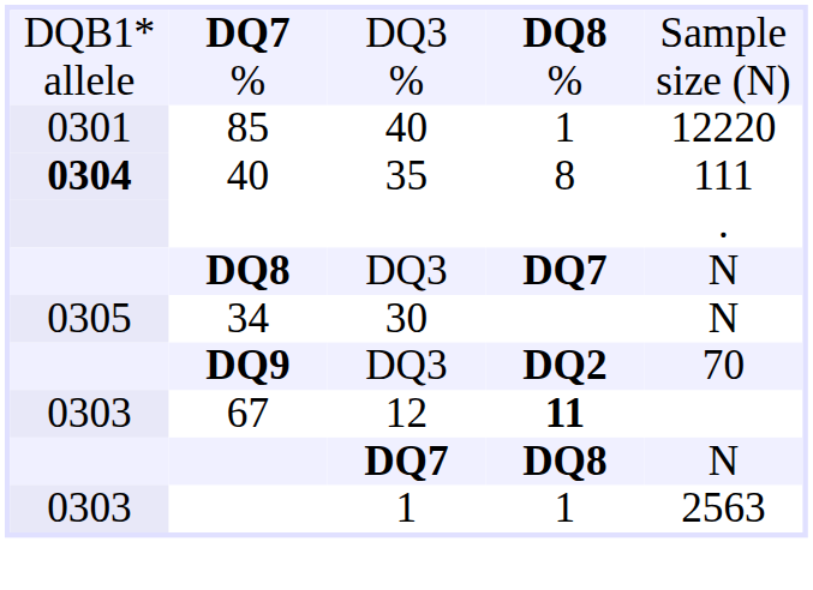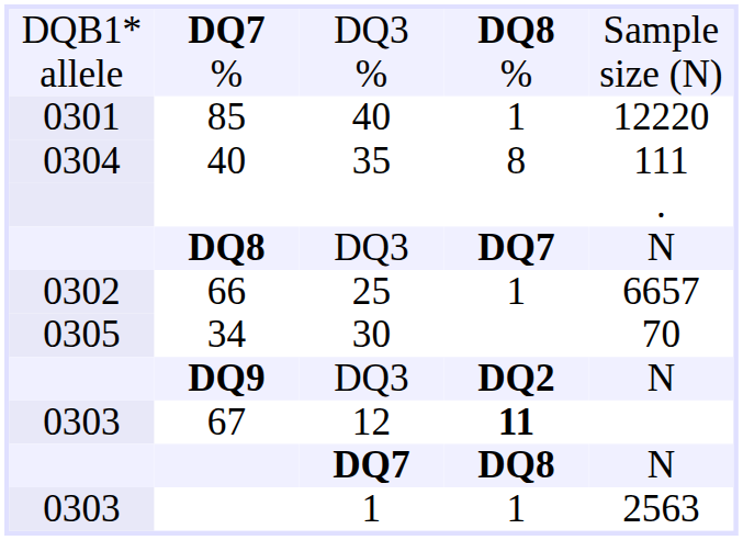 <table border="0" cellspacing="0" cellpadding="0" align="left" style="text-align:center; background:#ffffff; margin-right: 1em; border:2px #e0e0ff solid;">
 <tr style="background:#f0f0ff">
 <td style="width:60px">DQB1*</td>
 <td style="width:60px"><strong>DQ7</strong></td>
 <td style="width:60px">DQ3</td>
 <td style="width:60px"><strong>DQ8</strong></td>
 <td style="width:60px">Sample</td>
 </tr>
 <tr style="background:#f0f0ff">
 <td>allele</td>
 <td>%</td>
 <td>%</td>
 <td>%</td>
 <td>size (N)</td>
 </tr>
 <tr>
 <td style = "background:#e8e8f8">0301</td>
 <td>85</td>
 <td>40</td>
 <td>1</td>
 <td>12220</td>
 </tr>
 <tr>
-<td style = "background:#e8e8f8"><strong>0304</strong></td>
+<td style = "background:#e8e8f8">0304</td>
 <td>40</td>
 <td>35</td>
 <td>8</td>
 <td>111</td>
 </tr>
 <tr>
 <td style = "background:#e8e8f8"></td>
 <td></td>
 <td></td>
 <td></td>
 <td>.</td>
 </tr>
 <tr style="background:#f0f0ff">
 <td style="width:60px"></td>
 <td style="width:60px"><strong>DQ8</strong></td>
 <td style="width:60px">DQ3</td>
 <td style="width:60px"><strong>DQ7</strong></td>
 <td style="width:60px">N</td>
 </tr>
 <tr>
+<td style = "background:#e8e8f8">0302</td>
+<td>66</td>
+<td>25</td>
+<td>1</td>
+<td>6657</td>
+</tr>
+<tr>
 <td style = "background:#e8e8f8">0305</td>
 <td>34</td>
 <td>30</td>
 <td></td>
-<td style="width:60px">N</td>
+<td>70</td>
 </tr>
 <tr style="background:#f0f0ff">
 <td style="width:60px"></td>
 <td style="width:60px"><strong>DQ9</strong></td>
 <td style="width:60px">DQ3</td>
 <td style="width:60px"><strong>DQ2</strong></td>
-<td>70</td>
+<td style="width:60px">N</td>
 </tr>
 <tr>
 <td style = "background:#e8e8f8">0303</td>
 <td>67</td>
 <td>12</td>
 <td><strong>11</strong></td>
 <td></td>
 </tr>
 <tr style="background:#f0f0ff">
 <td style="width:60px"></td>
 <td style="width:60px"></td>
 <td style="width:60px"><strong>DQ7</strong></td>
 <td style="width:60px"><strong>DQ8</strong></td>
 <td style="width:60px">N</td>
 </tr>
 <tr>
 <td style = "background:#e8e8f8">0303</td>
 <td></td>
 <td>1</td>
 <td>1</td>
 <td>2563</td>
 </tr>
 <tr>
 </tr>
 </table>
